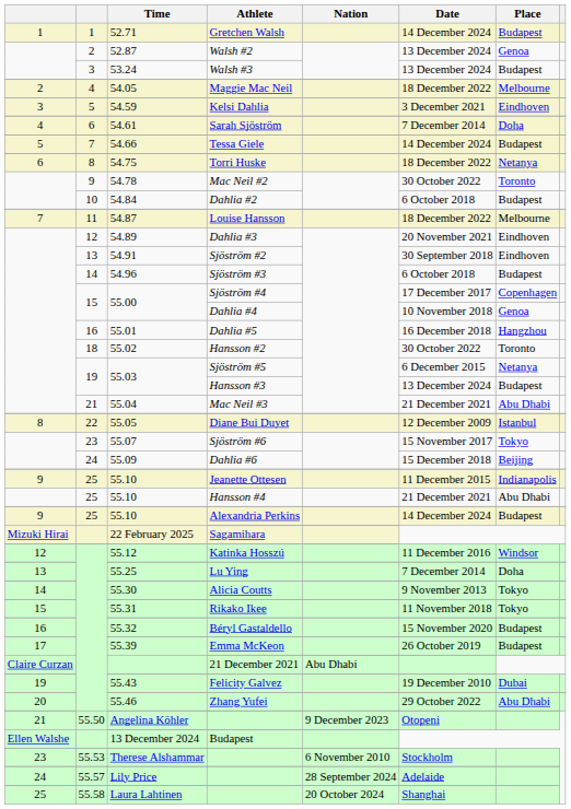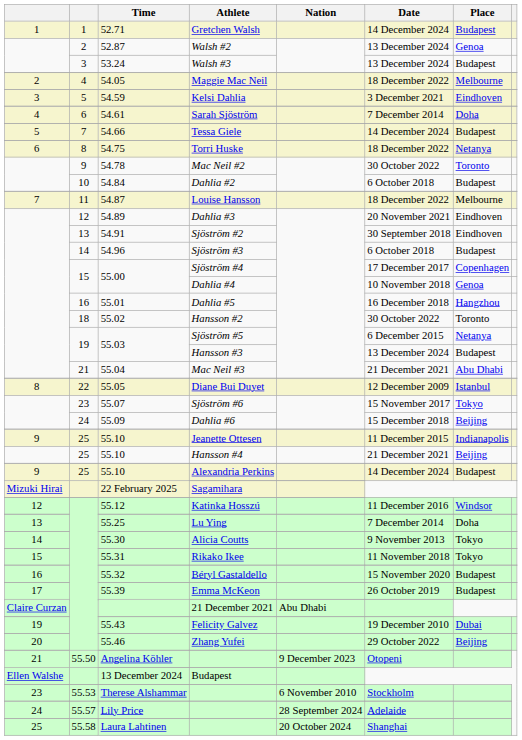 <table class="wikitable sortable">
 <tr>
 <th></th>
 <th></th>
 <th>Time</th>
 <th>Athlete</th>
 <th>Nation</th>
 <th>Date</th>
 <th>Place</th>
 <th class="unsortable"></th>
 </tr>
 <tr bgcolor=f6F5CE>
 <td align=center>1</td>
 <td align=center>1</td>
 <td>52.71</td>
 <td><a href='#'>Gretchen Walsh</a></td>
 <td></td>
 <td>14 December 2024</td>
 <td><a href='#'>Budapest</a></td>
 <td></td>
 </tr>
 <tr>
 <td rowspan="2"></td>
 <td align=center>2</td>
 <td>52.87</td>
 <td><em>Walsh #2</em></td>
 <td rowspan="2"></td>
 <td>13 December 2024</td>
 <td><a href='#'>Genoa</a></td>
 <td></td>
 </tr>
 <tr>
 <td align=center>3</td>
 <td>53.24</td>
 <td><em>Walsh #3</em></td>
 <td>13 December 2024</td>
 <td>Budapest</td>
 <td></td>
 </tr>
 <tr>
 </tr>
 <tr bgcolor=f6F5CE>
 <td align=center>2</td>
 <td align=center>4</td>
 <td>54.05</td>
 <td><a href='#'>Maggie Mac Neil</a></td>
 <td></td>
 <td>18 December 2022</td>
 <td><a href='#'>Melbourne</a></td>
 <td></td>
 </tr>
 <tr>
 </tr>
 <tr bgcolor=f6F5CE>
 <td align=center>3</td>
 <td align=center>5</td>
 <td>54.59</td>
 <td><a href='#'>Kelsi Dahlia</a></td>
 <td></td>
 <td>3 December 2021</td>
 <td><a href='#'>Eindhoven</a></td>
 <td></td>
 </tr>
 <tr>
 </tr>
 <tr bgcolor=f6F5CE>
 <td align=center>4</td>
 <td align=center>6</td>
 <td>54.61</td>
 <td><a href='#'>Sarah Sjöström</a></td>
 <td></td>
 <td>7 December 2014</td>
 <td><a href='#'>Doha</a></td>
 <td></td>
 </tr>
 <tr>
 </tr>
 <tr bgcolor=f6F5CE>
 <td align=center>5</td>
 <td align=center>7</td>
 <td>54.66</td>
 <td><a href='#'>Tessa Giele</a></td>
 <td></td>
 <td>14 December 2024</td>
 <td>Budapest</td>
 <td></td>
 </tr>
 <tr>
 </tr>
 <tr bgcolor=f6F5CE>
 <td align=center>6</td>
 <td align=center>8</td>
 <td>54.75</td>
 <td><a href='#'>Torri Huske</a></td>
 <td></td>
 <td>18 December 2022</td>
 <td><a href='#'>Netanya</a></td>
 <td></td>
 </tr>
 <tr>
 <td rowspan="2"></td>
 <td align=center>9</td>
 <td>54.78</td>
 <td><em>Mac Neil #2</em></td>
 <td rowspan="2"></td>
 <td>30 October 2022</td>
 <td><a href='#'>Toronto</a></td>
 <td></td>
 </tr>
 <tr>
 <td align=center>10</td>
 <td>54.84</td>
 <td><em>Dahlia #2</em></td>
 <td>6 October 2018</td>
 <td>Budapest</td>
 <td></td>
 </tr>
 <tr>
 </tr>
 <tr bgcolor=f6F5CE>
 <td align=center>7</td>
 <td align=center>11</td>
 <td>54.87</td>
 <td><a href='#'>Louise Hansson</a></td>
 <td></td>
 <td>18 December 2022</td>
 <td>Melbourne</td>
 <td></td>
 </tr>
 <tr>
 <td rowspan="10"></td>
 <td align=center>12</td>
 <td>54.89</td>
 <td><em>Dahlia #3</em></td>
 <td rowspan="10"></td>
 <td>20 November 2021</td>
 <td>Eindhoven</td>
 <td></td>
 </tr>
 <tr>
 <td align=center>13</td>
 <td>54.91</td>
 <td><em>Sjöström #2</em></td>
 <td>30 September 2018</td>
 <td>Eindhoven</td>
 <td></td>
 </tr>
 <tr>
 <td align=center>14</td>
 <td>54.96</td>
 <td><em>Sjöström #3</em></td>
 <td>6 October 2018</td>
 <td>Budapest</td>
 <td></td>
 </tr>
 <tr>
 <td rowspan="2" align=center>15</td>
 <td rowspan="2">55.00</td>
 <td><em>Sjöström #4</em></td>
 <td>17 December 2017</td>
 <td><a href='#'>Copenhagen</a></td>
 <td></td>
 </tr>
 <tr>
 <td><em>Dahlia #4</em></td>
 <td>10 November 2018</td>
 <td><a href='#'>Genoa</a></td>
 <td></td>
 </tr>
 <tr>
 <td align=center>16</td>
 <td>55.01</td>
 <td><em>Dahlia #5</em></td>
 <td>16 December 2018</td>
 <td><a href='#'>Hangzhou</a></td>
 <td></td>
 </tr>
 <tr>
 <td align=center>18</td>
 <td>55.02</td>
 <td><em>Hansson #2</em></td>
 <td>30 October 2022</td>
 <td>Toronto</td>
 <td></td>
 </tr>
 <tr>
 <td rowspan="2" align=center>19</td>
 <td rowspan="2">55.03</td>
 <td><em>Sjöström #5</em></td>
 <td>6 December 2015</td>
 <td><a href='#'>Netanya</a></td>
 <td></td>
 </tr>
 <tr>
 <td><em>Hansson #3</em></td>
 <td>13 December 2024</td>
 <td>Budapest</td>
 <td></td>
 </tr>
 <tr>
 <td align=center>21</td>
 <td>55.04</td>
 <td><em>Mac Neil #3</em></td>
 <td>21 December 2021</td>
 <td><a href='#'>Abu Dhabi</a></td>
 <td></td>
 </tr>
 <tr>
 </tr>
 <tr bgcolor=f6F5CE>
 <td align=center>8</td>
 <td align=center>22</td>
 <td>55.05</td>
 <td><a href='#'>Diane Bui Duyet</a></td>
 <td></td>
 <td>12 December 2009</td>
 <td><a href='#'>Istanbul</a></td>
 <td></td>
 </tr>
 <tr>
 <td rowspan="2"></td>
 <td align=center>23</td>
 <td>55.07</td>
 <td><em>Sjöström #6</em></td>
 <td rowspan="2"></td>
 <td>15 November 2017</td>
 <td><a href='#'>Tokyo</a></td>
 <td></td>
 </tr>
 <tr>
 <td align=center>24</td>
 <td>55.09</td>
 <td><em>Dahlia #6</em></td>
 <td>15 December 2018</td>
 <td><a href='#'>Beijing</a></td>
 <td></td>
 </tr>
 <tr>
 </tr>
 <tr bgcolor=f6F5CE>
 <td align=center>9</td>
 <td align=center>25</td>
 <td>55.10</td>
 <td><a href='#'>Jeanette Ottesen</a></td>
 <td></td>
 <td>11 December 2015</td>
 <td><a href='#'>Indianapolis</a></td>
 <td></td>
 </tr>
 <tr>
 <td></td>
 <td align=center>25</td>
 <td>55.10</td>
 <td><em>Hansson #4</em></td>
 <td></td>
 <td>21 December 2021</td>
-<td>Abu Dhabi</td>
+<td><a href='#'>Beijing</a></td>
 <td></td>
 </tr>
 <tr>
 </tr>
 <tr bgcolor=f6F5CE>
 <td rowspan="2" align=center>9</td>
 <td rowspan="2" align=center>25</td>
 <td rowspan="2">55.10</td>
 <td><a href='#'>Alexandria Perkins</a></td>
 <td></td>
 <td>14 December 2024</td>
 <td>Budapest</td>
 <td></td>
 </tr>
 <tr>
 </tr>
 <tr bgcolor=f6F5CE>
 <td><a href='#'>Mizuki Hirai</a></td>
 <td></td>
 <td>22 February 2025</td>
 <td><a href='#'>Sagamihara</a></td>
 <td></td>
 </tr>
 <tr>
 </tr>
 <tr bgcolor=CCFFCC>
 <td align=center>12</td>
 <td rowspan="18"></td>
 <td>55.12</td>
 <td><a href='#'>Katinka Hosszú</a></td>
 <td></td>
 <td>11 December 2016</td>
 <td><a href='#'>Windsor</a></td>
 <td></td>
 </tr>
 <tr>
 </tr>
 <tr bgcolor=CCFFCC>
 <td align=center>13</td>
 <td>55.25</td>
 <td><a href='#'>Lu Ying</a></td>
 <td></td>
 <td>7 December 2014</td>
 <td>Doha</td>
 <td></td>
 </tr>
 <tr>
 </tr>
 <tr bgcolor=CCFFCC>
 <td align=center>14</td>
 <td>55.30</td>
 <td><a href='#'>Alicia Coutts</a></td>
 <td></td>
 <td>9 November 2013</td>
 <td>Tokyo</td>
 <td></td>
 </tr>
 <tr>
 </tr>
 <tr bgcolor=CCFFCC>
 <td align=center>15</td>
 <td>55.31</td>
 <td><a href='#'>Rikako Ikee</a></td>
 <td></td>
 <td>11 November 2018</td>
 <td>Tokyo</td>
 <td></td>
 </tr>
 <tr>
 </tr>
 <tr bgcolor=CCFFCC>
 <td align=center>16</td>
 <td>55.32</td>
 <td><a href='#'>Béryl Gastaldello</a></td>
 <td></td>
 <td>15 November 2020</td>
 <td>Budapest</td>
 <td></td>
 </tr>
 <tr>
 </tr>
 <tr bgcolor=CCFFCC>
 <td rowspan="2" align=center>17</td>
 <td rowspan="2">55.39</td>
 <td><a href='#'>Emma McKeon</a></td>
 <td></td>
 <td>26 October 2019</td>
 <td>Budapest</td>
 <td></td>
 </tr>
 <tr>
 </tr>
 <tr bgcolor=CCFFCC>
 <td><a href='#'>Claire Curzan</a></td>
 <td></td>
 <td>21 December 2021</td>
 <td>Abu Dhabi</td>
 <td></td>
 </tr>
 <tr>
 </tr>
 <tr bgcolor=CCFFCC>
 <td align=center>19</td>
 <td>55.43</td>
 <td><a href='#'>Felicity Galvez</a></td>
 <td></td>
 <td>19 December 2010</td>
 <td><a href='#'>Dubai</a></td>
 <td></td>
 </tr>
 <tr>
 </tr>
 <tr bgcolor=CCFFCC>
 <td align=center>20</td>
 <td>55.46</td>
 <td><a href='#'>Zhang Yufei</a></td>
 <td></td>
 <td>29 October 2022</td>
-<td><a href='#'>Abu Dhabi</a></td>
+<td><a href='#'>Beijing</a></td>
 <td></td>
 </tr>
 <tr>
 </tr>
 <tr bgcolor=CCFFCC>
 <td rowspan="2" align=center>21</td>
 <td rowspan="2">55.50</td>
 <td><a href='#'>Angelina Köhler</a></td>
 <td></td>
 <td>9 December 2023</td>
 <td><a href='#'>Otopeni</a></td>
 <td></td>
 </tr>
 <tr>
 </tr>
 <tr bgcolor=CCFFCC>
 <td><a href='#'>Ellen Walshe</a></td>
 <td></td>
 <td>13 December 2024</td>
 <td>Budapest</td>
 <td></td>
 </tr>
 <tr>
 </tr>
 <tr bgcolor=CCFFCC>
 <td align=center>23</td>
 <td>55.53</td>
 <td><a href='#'>Therese Alshammar</a></td>
 <td></td>
 <td>6 November 2010</td>
 <td><a href='#'>Stockholm</a></td>
 <td></td>
 </tr>
 <tr>
 </tr>
 <tr bgcolor=CCFFCC>
 <td align=center>24</td>
 <td>55.57</td>
 <td><a href='#'>Lily Price</a></td>
 <td></td>
 <td>28 September 2024</td>
 <td><a href='#'>Adelaide</a></td>
 <td></td>
 </tr>
 <tr>
 </tr>
 <tr bgcolor=CCFFCC>
 <td align=center>25</td>
 <td>55.58</td>
 <td><a href='#'>Laura Lahtinen</a></td>
 <td></td>
 <td>20 October 2024</td>
 <td><a href='#'>Shanghai</a></td>
 <td></td>
 </tr>
 </table>
